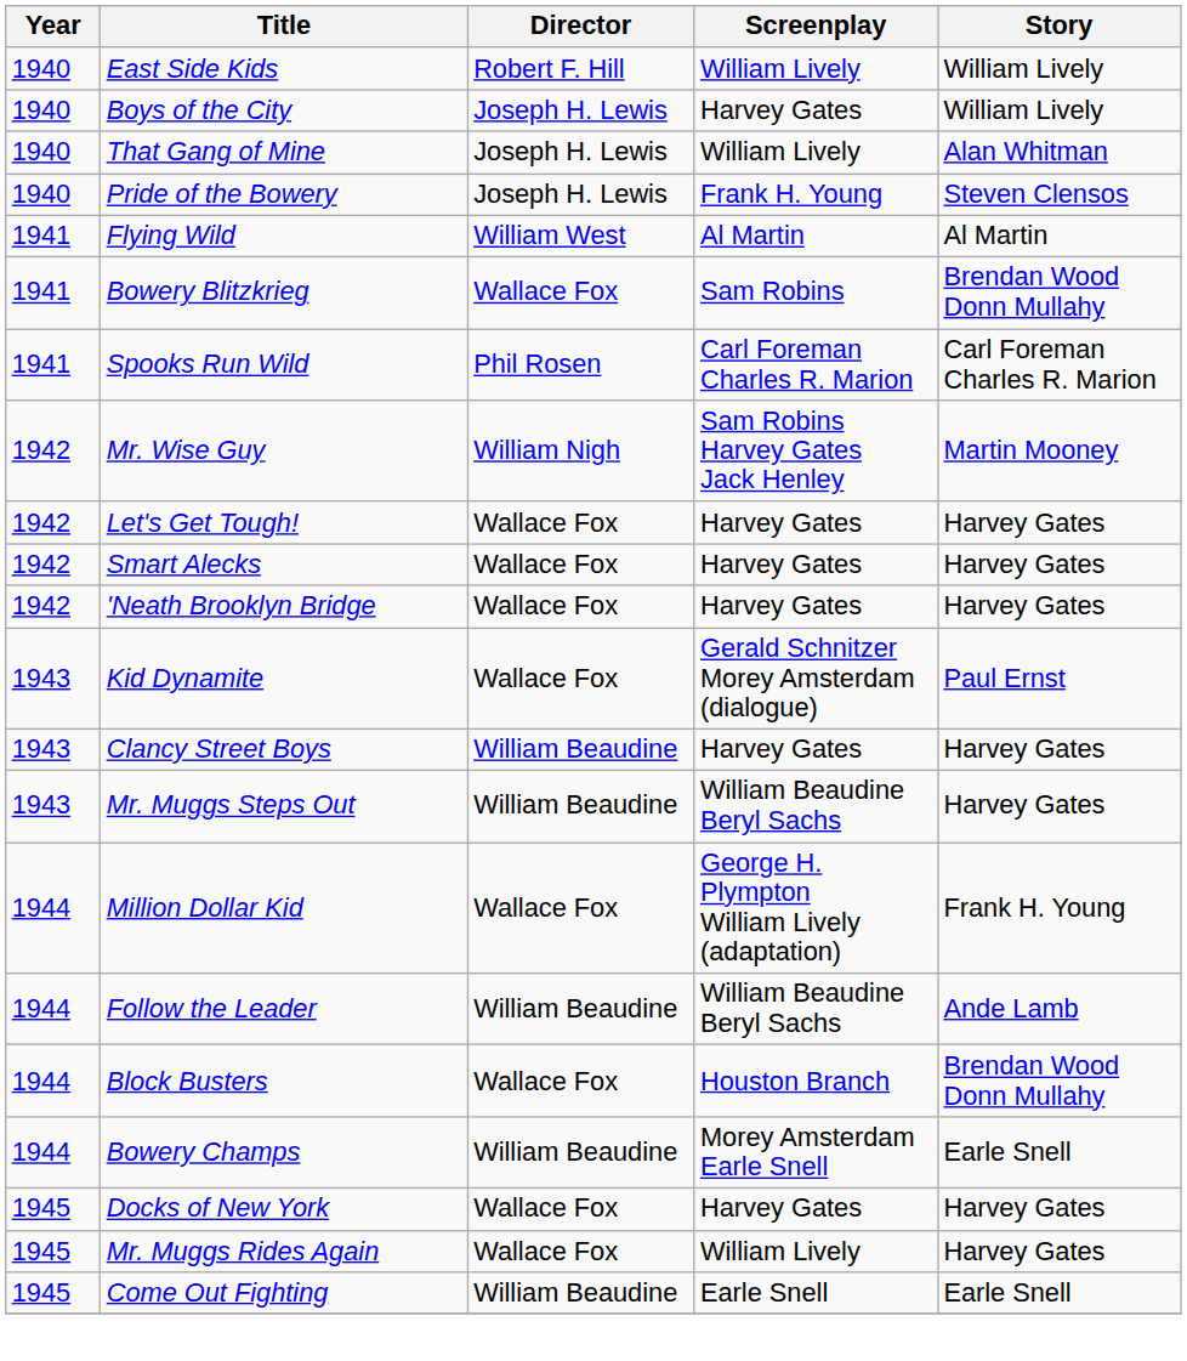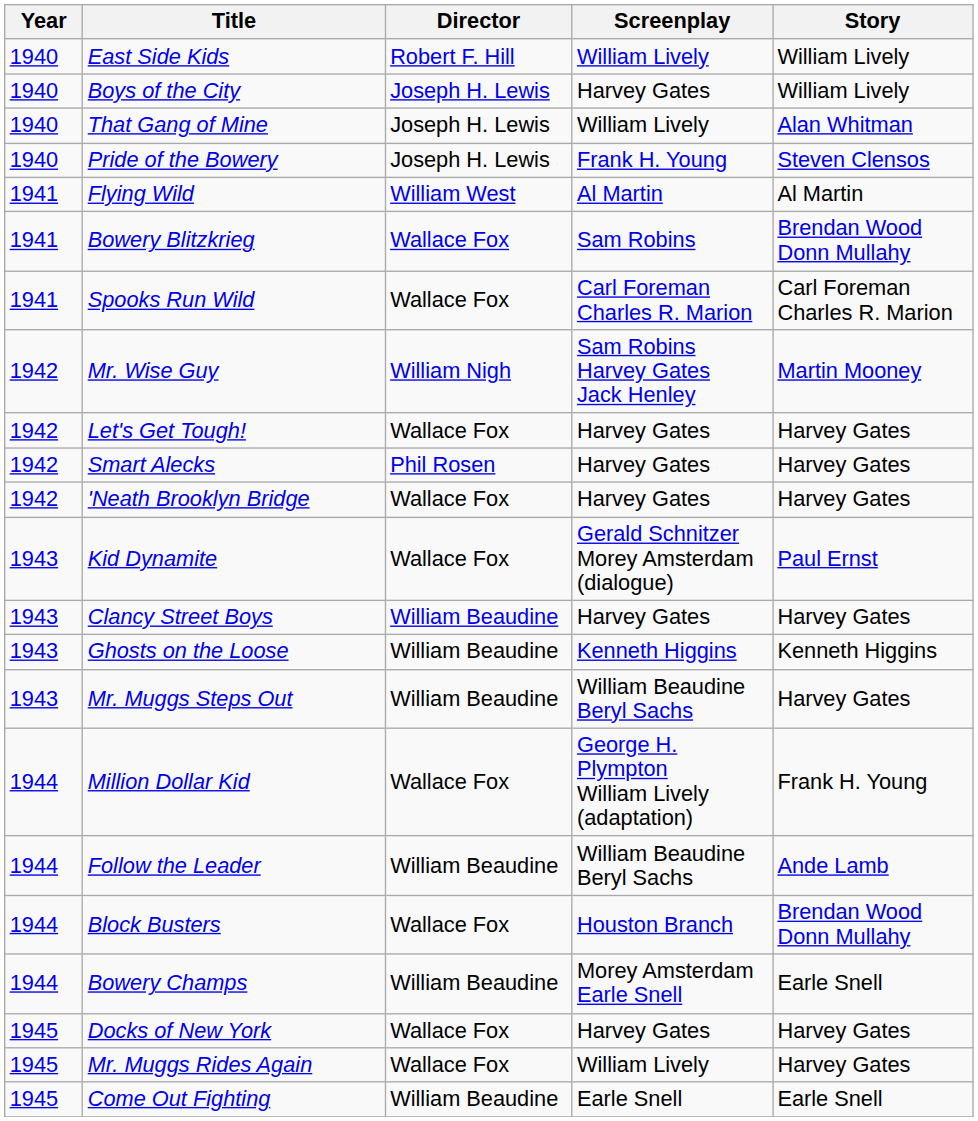 <table class="wikitable">
 <tr>
 <th width="50">Year</th>
 <th width="215">Title</th>
 <th width="130">Director</th>
 <th width="140">Screenplay</th>
 <th width="140">Story</th>
 </tr>
 <tr>
 <td><a href='#'>1940</a></td>
 <td><em><a href='#'>East Side Kids</a></em></td>
 <td><a href='#'>Robert F. Hill</a></td>
 <td><a href='#'>William Lively</a></td>
 <td>William Lively</td>
 </tr>
 <tr>
 <td><a href='#'>1940</a></td>
 <td><em><a href='#'>Boys of the City</a></em></td>
 <td><a href='#'>Joseph H. Lewis</a></td>
 <td>Harvey Gates</td>
 <td>William Lively</td>
 </tr>
 <tr>
 <td><a href='#'>1940</a></td>
 <td><em><a href='#'>That Gang of Mine</a></em></td>
 <td>Joseph H. Lewis</td>
 <td>William Lively</td>
 <td><a href='#'>Alan Whitman</a></td>
 </tr>
 <tr>
 <td><a href='#'>1940</a></td>
 <td><em><a href='#'>Pride of the Bowery</a></em></td>
 <td>Joseph H. Lewis</td>
 <td><a href='#'>Frank H. Young</a></td>
 <td><a href='#'>Steven Clensos</a></td>
 </tr>
 <tr>
 <td><a href='#'>1941</a></td>
 <td><em><a href='#'>Flying Wild</a></em></td>
 <td><a href='#'>William West</a></td>
 <td><a href='#'>Al Martin</a></td>
 <td>Al Martin</td>
 </tr>
 <tr>
 <td><a href='#'>1941</a></td>
 <td><em><a href='#'>Bowery Blitzkrieg</a></em></td>
 <td><a href='#'>Wallace Fox</a></td>
 <td><a href='#'>Sam Robins</a></td>
 <td><a href='#'>Brendan Wood</a> <br> <a href='#'>Donn Mullahy</a></td>
 </tr>
 <tr>
 <td><a href='#'>1941</a></td>
 <td><em><a href='#'>Spooks Run Wild</a></em></td>
-<td><a href='#'>Phil Rosen</a></td>
+<td>Wallace Fox</td>
 <td><a href='#'>Carl Foreman</a> <br> <a href='#'>Charles R. Marion</a></td>
 <td>Carl Foreman <br> Charles R. Marion</td>
 </tr>
 <tr>
 <td><a href='#'>1942</a></td>
 <td><em><a href='#'>Mr. Wise Guy</a></em></td>
 <td><a href='#'>William Nigh</a></td>
 <td><a href='#'>Sam Robins</a><br><a href='#'>Harvey Gates</a><br> <a href='#'>Jack Henley</a></td>
 <td><a href='#'>Martin Mooney</a></td>
 </tr>
 <tr>
 <td><a href='#'>1942</a></td>
 <td><em><a href='#'>Let's Get Tough!</a></em></td>
 <td>Wallace Fox</td>
 <td>Harvey Gates</td>
 <td>Harvey Gates</td>
 </tr>
 <tr>
 <td><a href='#'>1942</a></td>
 <td><em><a href='#'>Smart Alecks</a></em></td>
-<td>Wallace Fox</td>
+<td><a href='#'>Phil Rosen</a></td>
 <td>Harvey Gates</td>
 <td>Harvey Gates</td>
 </tr>
 <tr>
 <td><a href='#'>1942</a></td>
 <td><em><a href='#'>'Neath Brooklyn Bridge</a></em></td>
 <td>Wallace Fox</td>
 <td>Harvey Gates</td>
 <td>Harvey Gates</td>
 </tr>
 <tr>
 <td><a href='#'>1943</a></td>
 <td><em><a href='#'>Kid Dynamite</a></em></td>
 <td>Wallace Fox</td>
 <td><a href='#'>Gerald Schnitzer</a><br>Morey Amsterdam (dialogue)</td>
 <td><a href='#'>Paul Ernst</a></td>
 </tr>
 <tr>
 <td><a href='#'>1943</a></td>
 <td><em><a href='#'>Clancy Street Boys</a></em></td>
 <td><a href='#'>William Beaudine</a></td>
 <td>Harvey Gates</td>
 <td>Harvey Gates</td>
+</tr>
+<tr>
+<td><a href='#'>1943</a></td>
+<td><em><a href='#'>Ghosts on the Loose</a></em></td>
+<td>William Beaudine</td>
+<td><a href='#'>Kenneth Higgins</a></td>
+<td>Kenneth Higgins</td>
 </tr>
 <tr>
 <td><a href='#'>1943</a></td>
 <td><em><a href='#'>Mr. Muggs Steps Out</a></em></td>
 <td>William Beaudine</td>
 <td>William Beaudine <br> <a href='#'>Beryl Sachs</a></td>
 <td>Harvey Gates</td>
 </tr>
 <tr>
 <td><a href='#'>1944</a></td>
 <td><em><a href='#'>Million Dollar Kid</a></em></td>
 <td>Wallace Fox</td>
 <td><a href='#'>George H. Plympton</a><br> William Lively (adaptation)</td>
 <td>Frank H. Young</td>
 </tr>
 <tr>
 <td><a href='#'>1944</a></td>
 <td><em><a href='#'>Follow the Leader</a></em></td>
 <td>William Beaudine</td>
 <td>William Beaudine <br> Beryl Sachs</td>
 <td><a href='#'>Ande Lamb</a></td>
 </tr>
 <tr>
 <td><a href='#'>1944</a></td>
 <td><em><a href='#'>Block Busters</a></em></td>
 <td>Wallace Fox</td>
 <td><a href='#'>Houston Branch</a></td>
 <td><a href='#'>Brendan Wood</a> <br> <a href='#'>Donn Mullahy</a></td>
 </tr>
 <tr>
 <td><a href='#'>1944</a></td>
 <td><em><a href='#'>Bowery Champs</a></em></td>
 <td>William Beaudine</td>
 <td>Morey Amsterdam <br> <a href='#'>Earle Snell</a></td>
 <td>Earle Snell</td>
 </tr>
 <tr>
 <td><a href='#'>1945</a></td>
 <td><em><a href='#'>Docks of New York</a></em></td>
 <td>Wallace Fox</td>
 <td>Harvey Gates</td>
 <td>Harvey Gates</td>
 </tr>
 <tr>
 <td><a href='#'>1945</a></td>
 <td><em><a href='#'>Mr. Muggs Rides Again</a></em></td>
 <td>Wallace Fox</td>
 <td>William Lively</td>
 <td>Harvey Gates</td>
 </tr>
 <tr>
 <td><a href='#'>1945</a></td>
 <td><em><a href='#'>Come Out Fighting</a></em></td>
 <td>William Beaudine</td>
 <td>Earle Snell</td>
 <td>Earle Snell</td>
 </tr>
 <tr>
 </tr>
 </table>
